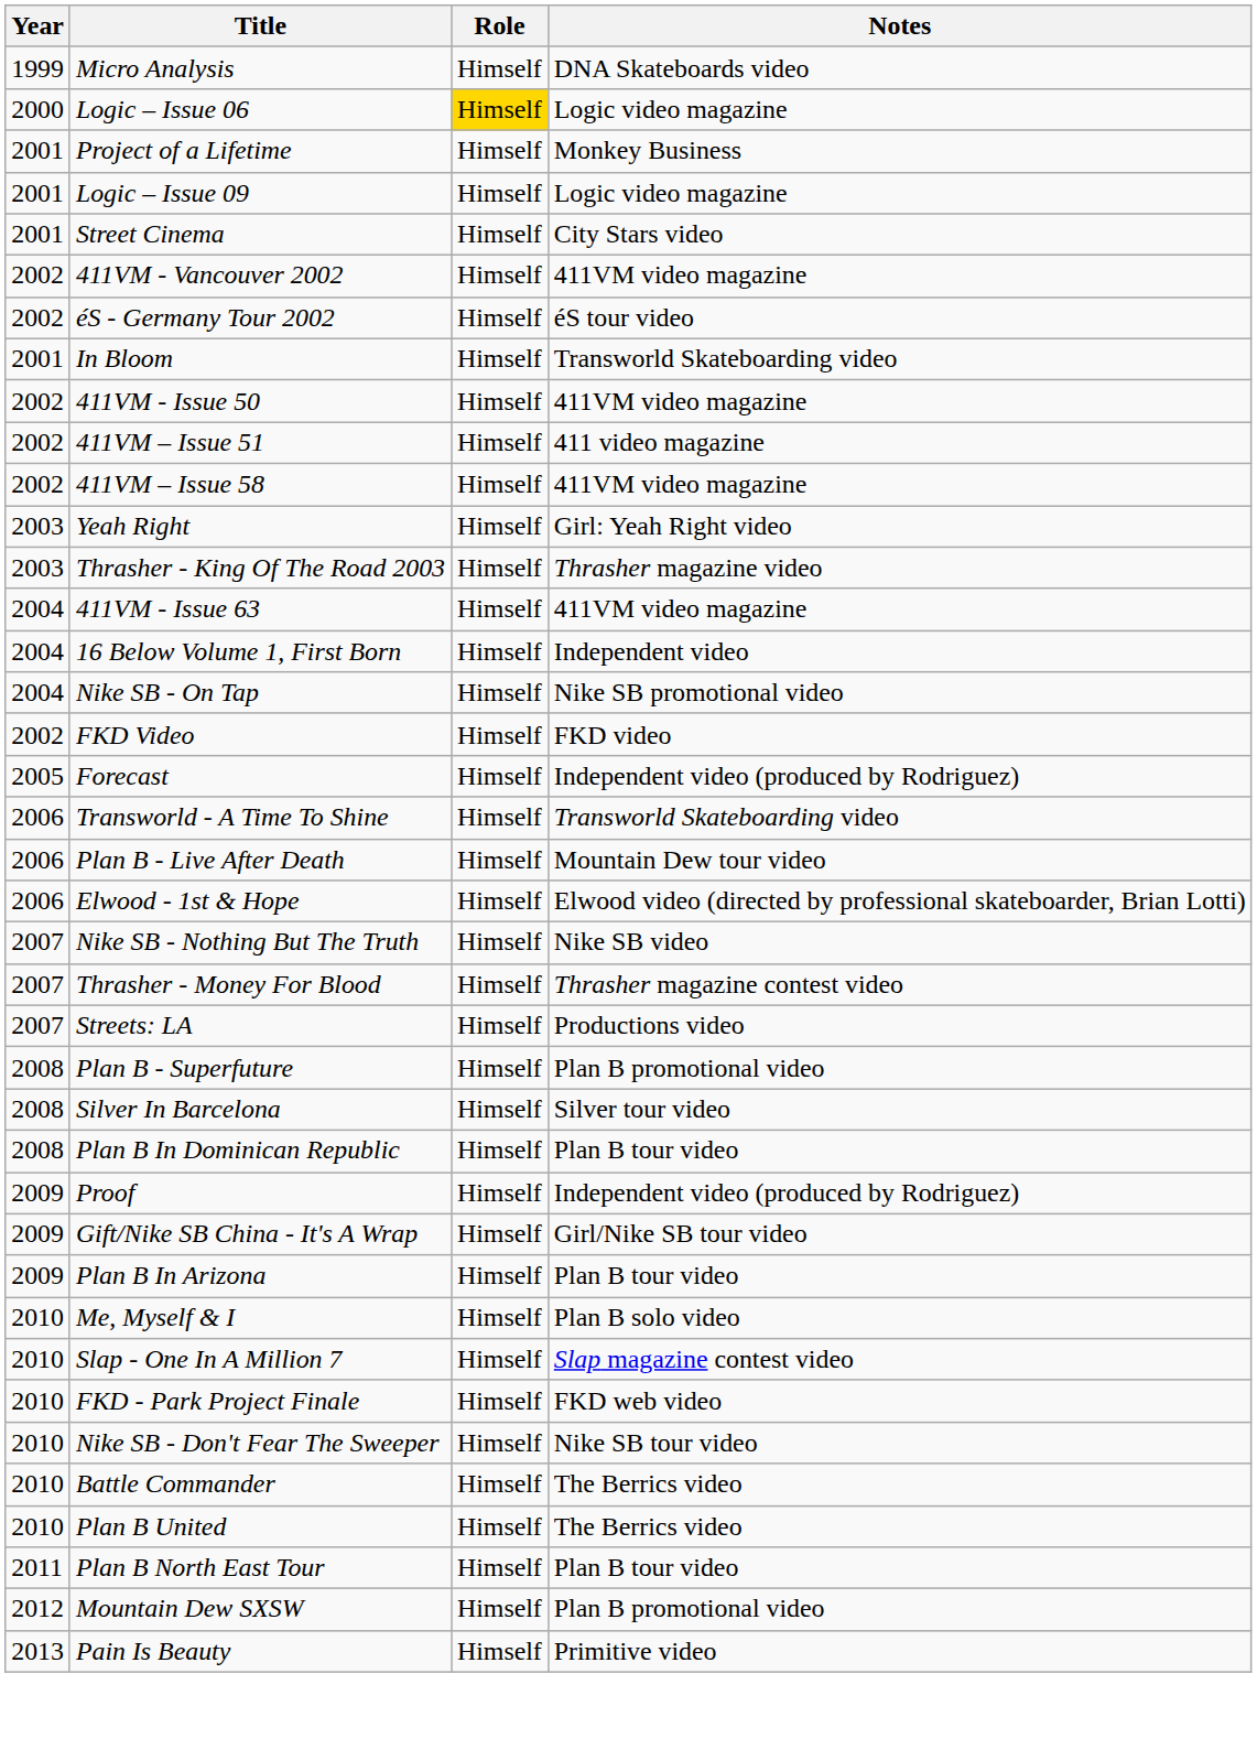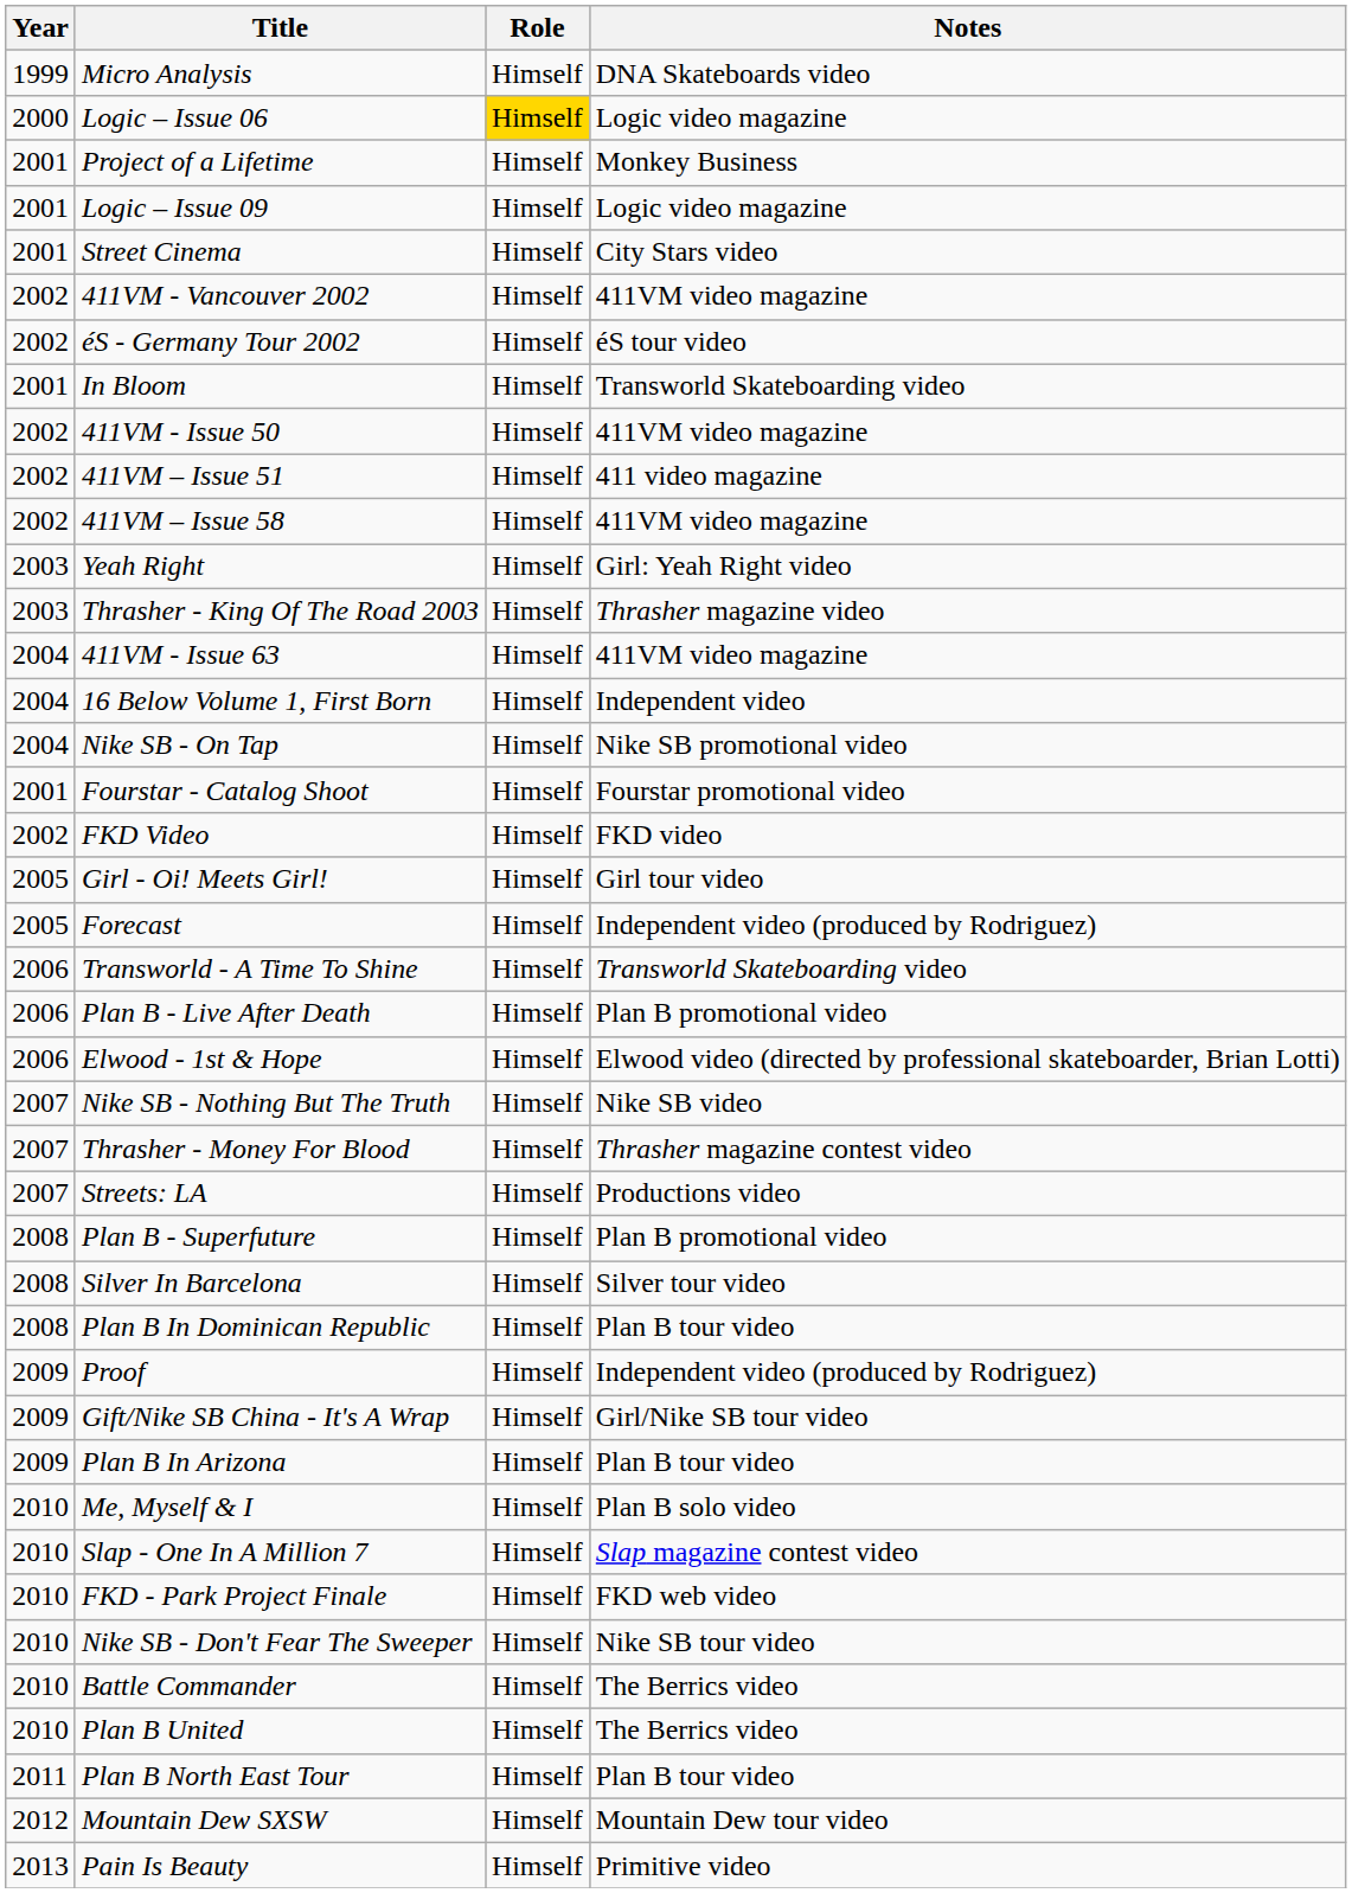 <table class="wikitable sortable">
 <tr>
 <th>Year</th>
 <th>Title</th>
 <th>Role</th>
 <th class="unsortable">Notes</th>
 </tr>
 <tr>
 <td>1999</td>
 <td><em>Micro Analysis</em></td>
 <td>Himself</td>
 <td>DNA Skateboards video</td>
 </tr>
 <tr>
 <td>2000</td>
 <td><em>Logic – Issue 06</em></td>
 <td style="background: gold;">Himself</td>
 <td>Logic video magazine</td>
 </tr>
 <tr>
 <td>2001</td>
 <td><em>Project of a Lifetime</em></td>
 <td>Himself</td>
 <td>Monkey Business</td>
 </tr>
 <tr>
 <td>2001</td>
 <td><em>Logic – Issue 09</em></td>
 <td>Himself</td>
 <td>Logic video magazine</td>
 </tr>
 <tr>
 <td>2001</td>
 <td><em>Street Cinema</em></td>
 <td>Himself</td>
 <td>City Stars video</td>
 </tr>
 <tr>
 <td>2002</td>
 <td><em>411VM - Vancouver 2002</em></td>
 <td>Himself</td>
 <td>411VM video magazine</td>
 </tr>
 <tr>
 <td>2002</td>
 <td><em>éS - Germany Tour 2002</em></td>
 <td>Himself</td>
 <td>éS tour video</td>
 </tr>
 <tr>
 <td>2001</td>
 <td><em>In Bloom</em></td>
 <td>Himself</td>
 <td>Transworld Skateboarding video</td>
 </tr>
 <tr>
 <td>2002</td>
 <td><em>411VM - Issue 50</em></td>
 <td>Himself</td>
 <td>411VM video magazine</td>
 </tr>
 <tr>
 <td>2002</td>
 <td><em>411VM – Issue 51</em></td>
 <td>Himself</td>
 <td>411 video magazine</td>
 </tr>
 <tr>
 <td>2002</td>
 <td><em>411VM – Issue 58</em></td>
 <td>Himself</td>
 <td>411VM video magazine</td>
 </tr>
 <tr>
 <td>2003</td>
 <td><em>Yeah Right</em></td>
 <td>Himself</td>
 <td>Girl: Yeah Right video</td>
 </tr>
 <tr>
 <td>2003</td>
 <td><em>Thrasher - King Of The Road 2003</em></td>
 <td>Himself</td>
 <td><em>Thrasher</em> magazine video</td>
 </tr>
 <tr>
 <td>2004</td>
 <td><em>411VM  - Issue 63</em></td>
 <td>Himself</td>
 <td>411VM video magazine</td>
 </tr>
 <tr>
 <td>2004</td>
 <td><em>16 Below Volume 1, First Born</em></td>
 <td>Himself</td>
 <td>Independent video</td>
 </tr>
 <tr>
 <td>2004</td>
 <td><em>Nike SB - On Tap</em></td>
 <td>Himself</td>
 <td>Nike SB promotional video</td>
 </tr>
 <tr>
+<td>2001</td>
+<td><em>Fourstar - Catalog Shoot</em></td>
+<td>Himself</td>
+<td>Fourstar promotional video</td>
+</tr>
+<tr>
 <td>2002</td>
 <td><em>FKD Video</em></td>
 <td>Himself</td>
 <td>FKD video</td>
+</tr>
+<tr>
+<td>2005</td>
+<td><em>Girl - Oi! Meets Girl!</em></td>
+<td>Himself</td>
+<td>Girl tour video</td>
 </tr>
 <tr>
 <td>2005</td>
 <td><em>Forecast</em></td>
 <td>Himself</td>
 <td>Independent video (produced by Rodriguez)</td>
 </tr>
 <tr>
 <td>2006</td>
 <td><em>Transworld - A Time To Shine</em></td>
 <td>Himself</td>
 <td><em>Transworld Skateboarding</em> video</td>
 </tr>
 <tr>
 <td>2006</td>
 <td><em>Plan B - Live After Death</em></td>
 <td>Himself</td>
-<td>Mountain Dew tour video</td>
+<td>Plan B promotional video</td>
 </tr>
 <tr>
 <td>2006</td>
 <td><em>Elwood - 1st & Hope</em></td>
 <td>Himself</td>
 <td>Elwood video (directed by professional skateboarder, Brian Lotti)</td>
 </tr>
 <tr>
 <td>2007</td>
 <td><em>Nike SB - Nothing But The Truth</em></td>
 <td>Himself</td>
 <td>Nike SB video</td>
 </tr>
 <tr>
 <td>2007</td>
 <td><em>Thrasher - Money For Blood</em></td>
 <td>Himself</td>
 <td><em>Thrasher</em> magazine contest video</td>
 </tr>
 <tr>
 <td>2007</td>
 <td><em>Streets: LA</em></td>
 <td>Himself</td>
 <td>Productions video</td>
 </tr>
 <tr>
 <td>2008</td>
 <td><em>Plan B - Superfuture</em></td>
 <td>Himself</td>
 <td>Plan B promotional video</td>
 </tr>
 <tr>
 <td>2008</td>
 <td><em>Silver In Barcelona</em></td>
 <td>Himself</td>
 <td>Silver tour video</td>
 </tr>
 <tr>
 <td>2008</td>
 <td><em>Plan B In Dominican Republic</em></td>
 <td>Himself</td>
 <td>Plan B tour video</td>
 </tr>
 <tr>
 <td>2009</td>
 <td><em>Proof</em></td>
 <td>Himself</td>
 <td>Independent video (produced by Rodriguez)</td>
 </tr>
 <tr>
 <td>2009</td>
 <td><em>Gift/Nike SB China - It's A Wrap</em></td>
 <td>Himself</td>
 <td>Girl/Nike SB tour video</td>
 </tr>
 <tr>
 <td>2009</td>
 <td><em>Plan B In Arizona</em></td>
 <td>Himself</td>
 <td>Plan B tour video</td>
 </tr>
 <tr>
 <td>2010</td>
 <td><em>Me, Myself & I</em></td>
 <td>Himself</td>
 <td>Plan B solo video</td>
 </tr>
 <tr>
 <td>2010</td>
 <td><em>Slap - One In A Million 7</em></td>
 <td>Himself</td>
 <td><a href='#'><em>Slap</em> magazine</a> contest video</td>
 </tr>
 <tr>
 <td>2010</td>
 <td><em>FKD - Park Project Finale</em></td>
 <td>Himself</td>
 <td>FKD web video</td>
 </tr>
 <tr>
 <td>2010</td>
 <td><em>Nike SB - Don't Fear The Sweeper</em></td>
 <td>Himself</td>
 <td>Nike SB tour video</td>
 </tr>
 <tr>
 <td>2010</td>
 <td><em>Battle Commander</em></td>
 <td>Himself</td>
 <td>The Berrics video</td>
 </tr>
 <tr>
 <td>2010</td>
 <td><em>Plan B United</em></td>
 <td>Himself</td>
 <td>The Berrics video</td>
 </tr>
 <tr>
 <td>2011</td>
 <td><em>Plan B North East Tour</em></td>
 <td>Himself</td>
 <td>Plan B tour video</td>
 </tr>
 <tr>
 <td>2012</td>
 <td><em>Mountain Dew SXSW</em></td>
 <td>Himself</td>
-<td>Plan B promotional video</td>
+<td>Mountain Dew tour video</td>
 </tr>
 <tr>
 <td>2013</td>
 <td><em>Pain Is Beauty</em></td>
 <td>Himself</td>
 <td>Primitive video</td>
 </tr>
 </table>
